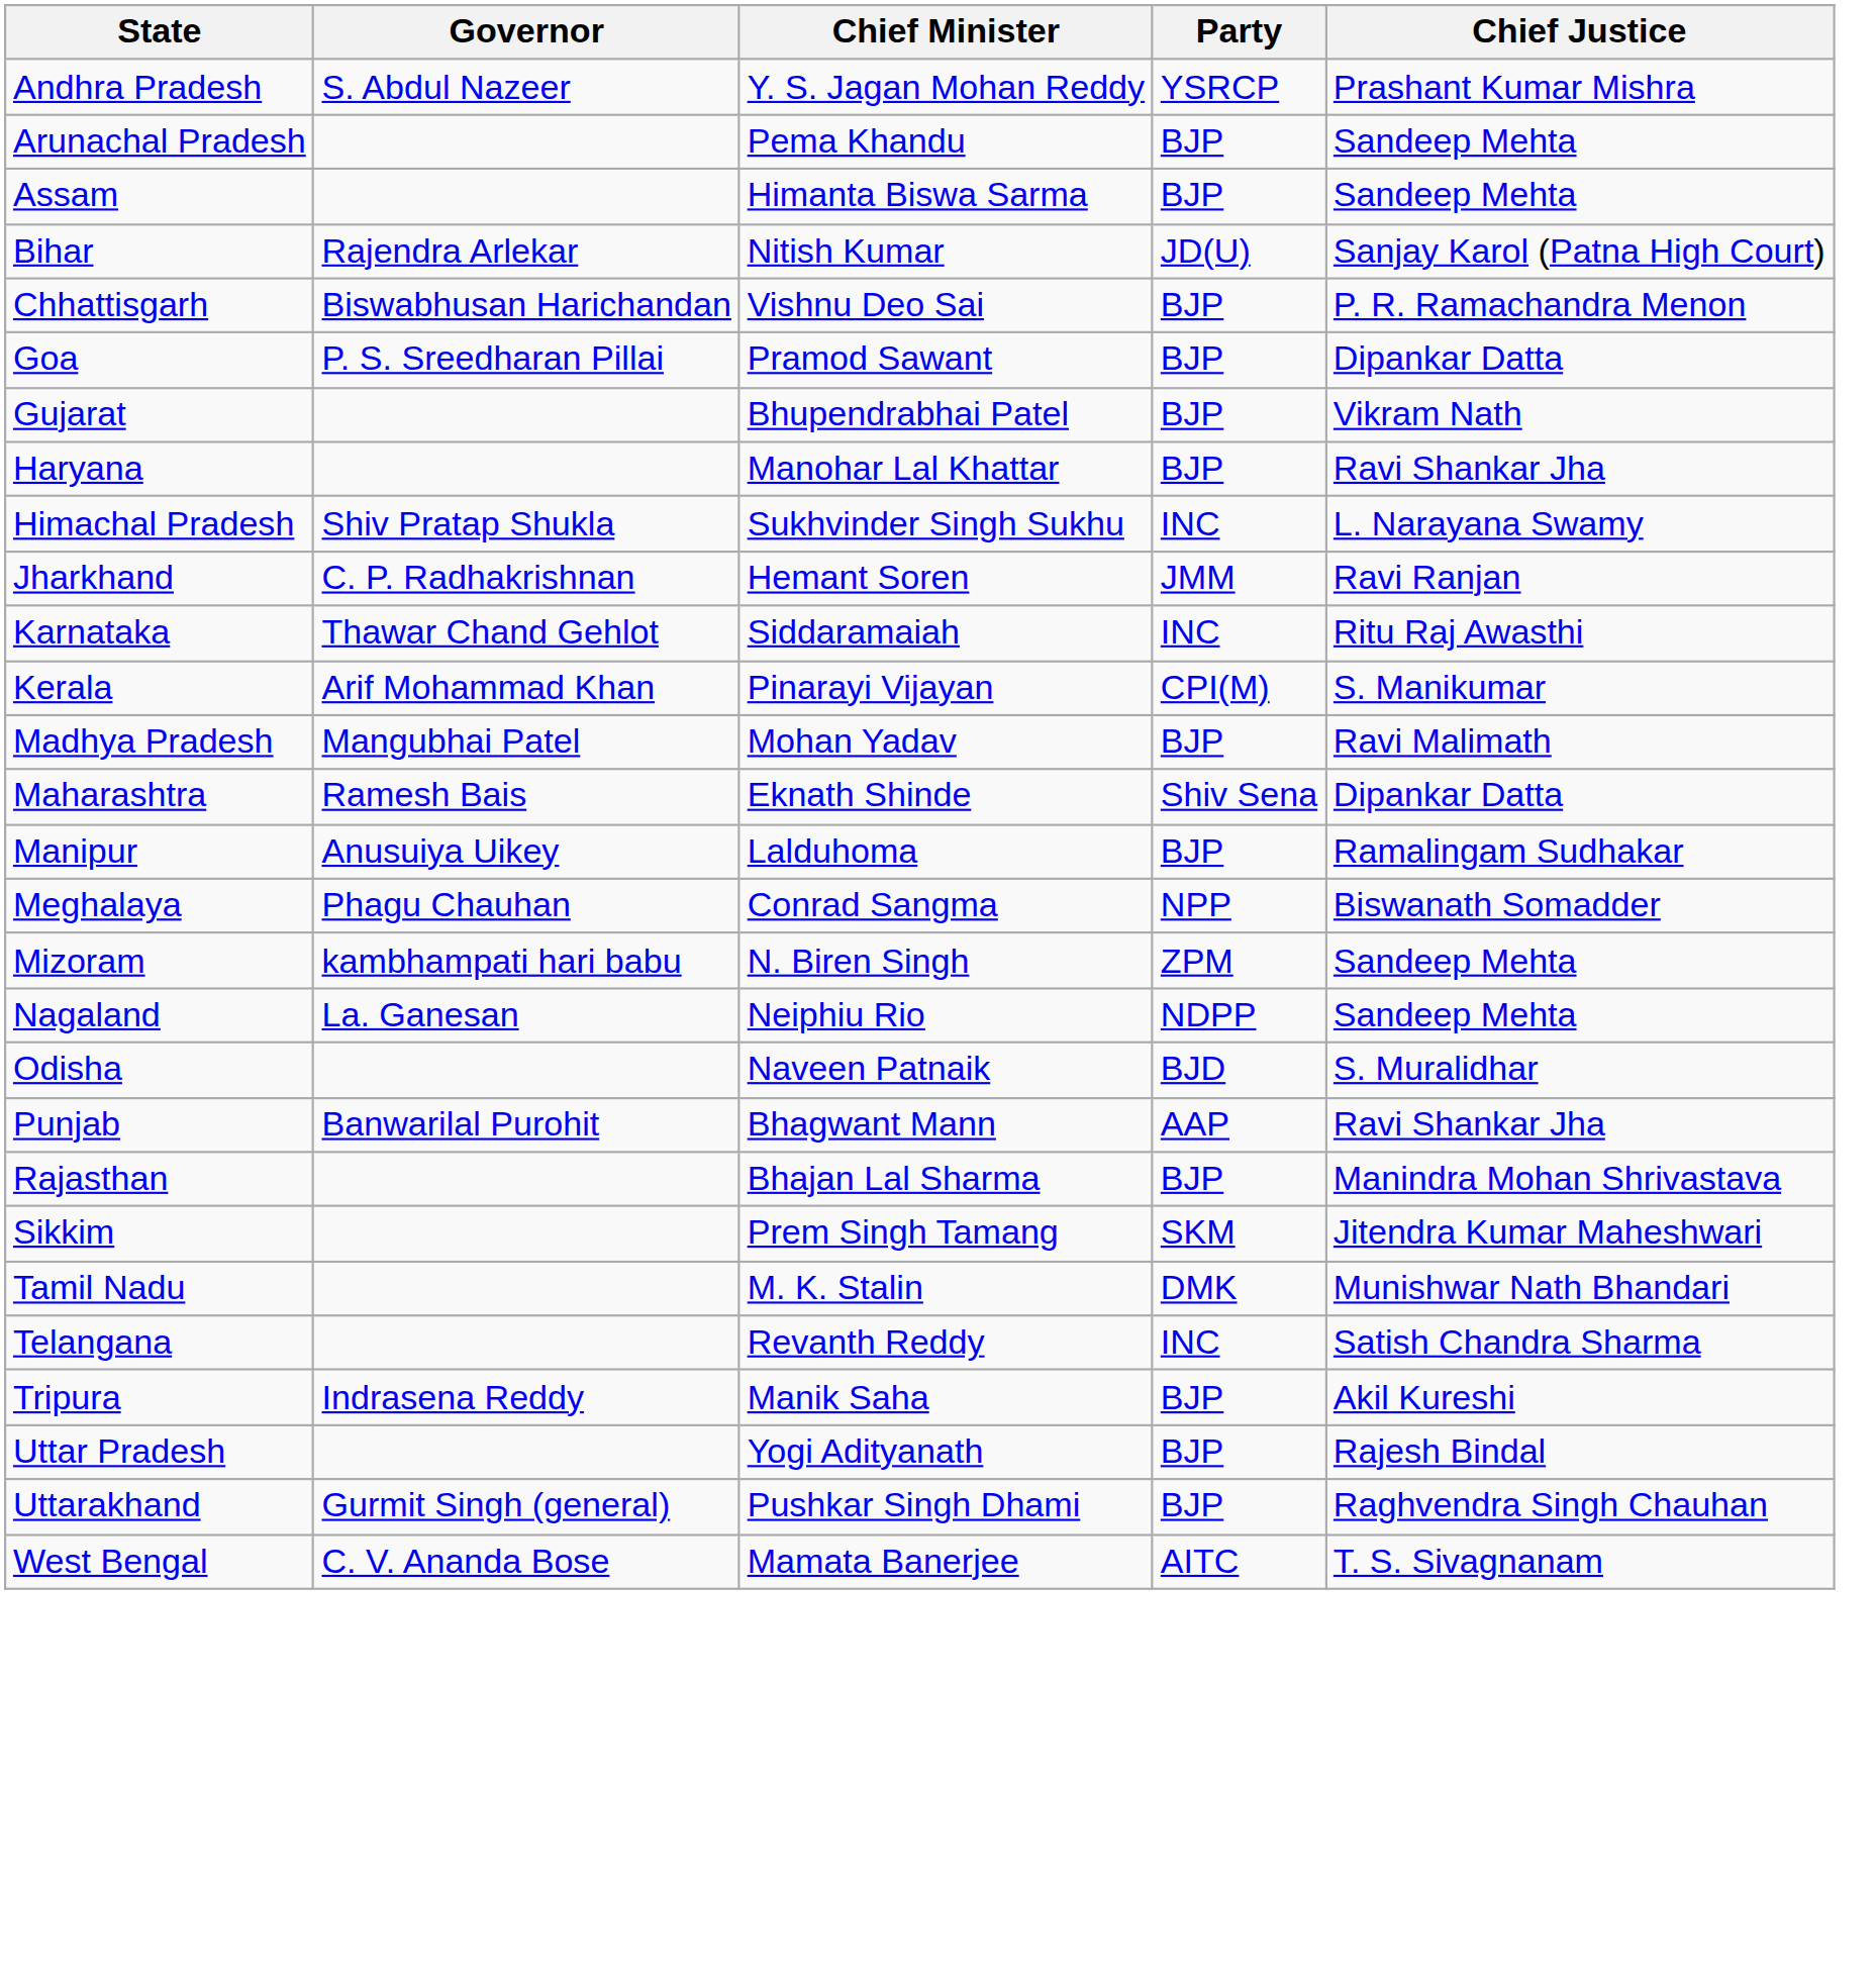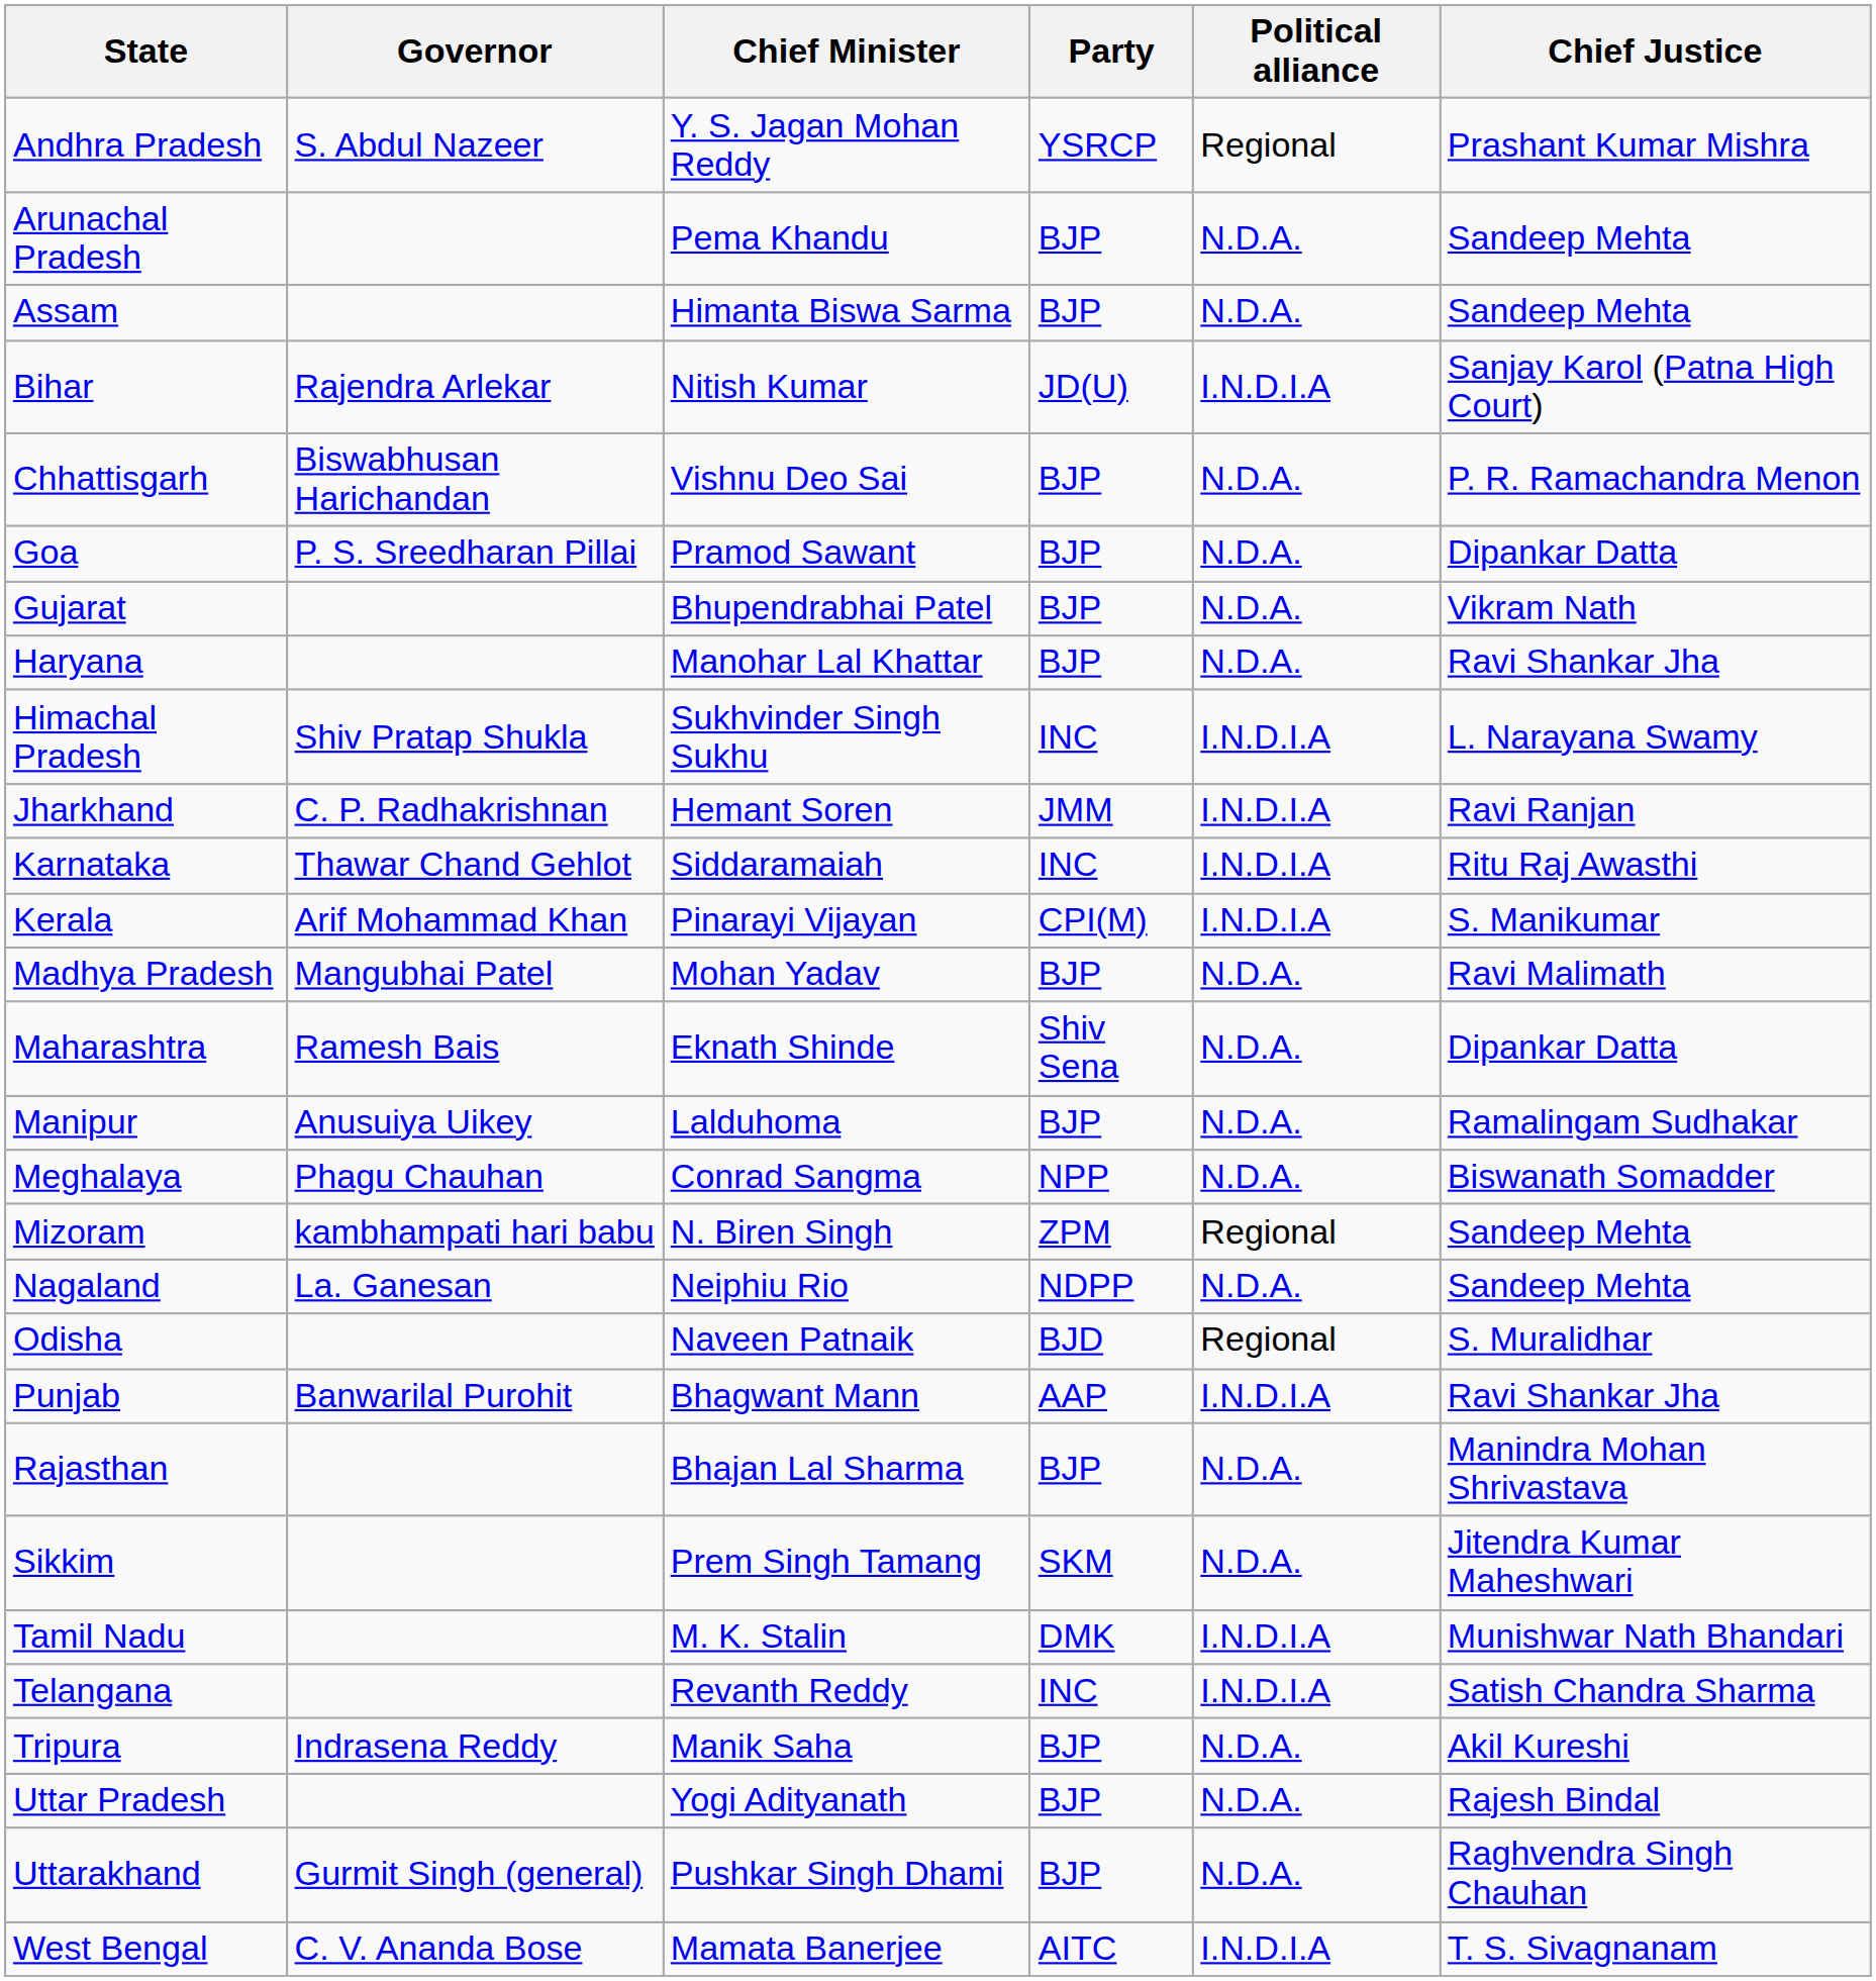 <table class="wikitable sortable">
 <tr>
 <th>State</th>
 <th>Governor</th>
 <th>Chief Minister</th>
 <th>Party</th>
+<th>Political alliance</th>
 <th>Chief Justice</th>
 </tr>
 <tr>
 <td><a href='#'>Andhra Pradesh</a></td>
 <td><a href='#'>S. Abdul Nazeer</a></td>
 <td><a href='#'>Y. S. Jagan Mohan Reddy</a></td>
 <td><a href='#'>YSRCP</a></td>
+<td>Regional</td>
 <td><a href='#'>Prashant Kumar Mishra</a></td>
 </tr>
 <tr>
 <td><a href='#'>Arunachal Pradesh</a></td>
 <td></td>
 <td><a href='#'>Pema Khandu</a></td>
 <td><a href='#'>BJP</a></td>
+<td><a href='#'>N.D.A.</a></td>
 <td><a href='#'>Sandeep Mehta</a></td>
 </tr>
 <tr>
 <td><a href='#'>Assam</a></td>
 <td></td>
 <td><a href='#'>Himanta Biswa Sarma</a></td>
 <td><a href='#'>BJP</a></td>
+<td><a href='#'>N.D.A.</a></td>
 <td><a href='#'>Sandeep Mehta</a></td>
 </tr>
 <tr>
 <td><a href='#'>Bihar</a></td>
 <td><a href='#'>Rajendra Arlekar</a></td>
 <td><a href='#'>Nitish Kumar</a></td>
 <td><a href='#'>JD(U)</a></td>
+<td><a href='#'>I.N.D.I.A</a></td>
 <td><a href='#'>Sanjay Karol</a> (<a href='#'>Patna High Court</a>)</td>
 </tr>
 <tr>
 <td><a href='#'>Chhattisgarh</a></td>
 <td><a href='#'>Biswabhusan Harichandan</a></td>
 <td><a href='#'>Vishnu Deo Sai</a></td>
 <td><a href='#'>BJP</a></td>
+<td><a href='#'>N.D.A.</a></td>
 <td><a href='#'>P. R. Ramachandra Menon</a></td>
 </tr>
 <tr>
 <td><a href='#'>Goa</a></td>
 <td><a href='#'>P. S. Sreedharan Pillai</a></td>
 <td><a href='#'>Pramod Sawant</a></td>
 <td><a href='#'>BJP</a></td>
+<td><a href='#'>N.D.A.</a></td>
 <td><a href='#'>Dipankar Datta</a></td>
 </tr>
 <tr>
 <td><a href='#'>Gujarat</a></td>
 <td></td>
 <td><a href='#'>Bhupendrabhai Patel</a></td>
 <td><a href='#'>BJP</a></td>
+<td><a href='#'>N.D.A.</a></td>
 <td><a href='#'>Vikram Nath</a></td>
 </tr>
 <tr>
 <td><a href='#'>Haryana</a></td>
 <td></td>
 <td><a href='#'>Manohar Lal Khattar</a></td>
 <td><a href='#'>BJP</a></td>
+<td><a href='#'>N.D.A.</a></td>
 <td><a href='#'>Ravi Shankar Jha</a></td>
 </tr>
 <tr>
 <td><a href='#'>Himachal Pradesh</a></td>
 <td><a href='#'>Shiv Pratap Shukla</a></td>
 <td><a href='#'>Sukhvinder Singh Sukhu</a></td>
 <td><a href='#'>INC</a></td>
+<td><a href='#'>I.N.D.I.A</a></td>
 <td><a href='#'>L. Narayana Swamy</a></td>
 </tr>
 <tr>
 <td><a href='#'>Jharkhand</a></td>
 <td><a href='#'>C. P. Radhakrishnan</a></td>
 <td><a href='#'>Hemant Soren</a></td>
 <td><a href='#'>JMM</a></td>
+<td><a href='#'>I.N.D.I.A</a></td>
 <td><a href='#'>Ravi Ranjan</a></td>
 </tr>
 <tr>
 <td><a href='#'>Karnataka</a></td>
 <td><a href='#'>Thawar Chand Gehlot</a></td>
 <td><a href='#'>Siddaramaiah</a></td>
 <td><a href='#'>INC</a></td>
+<td><a href='#'>I.N.D.I.A</a></td>
 <td><a href='#'>Ritu Raj Awasthi</a></td>
 </tr>
 <tr>
 <td><a href='#'>Kerala</a></td>
 <td><a href='#'>Arif Mohammad Khan</a></td>
 <td><a href='#'>Pinarayi Vijayan</a></td>
 <td><a href='#'>CPI(M)</a></td>
+<td><a href='#'>I.N.D.I.A</a></td>
 <td><a href='#'>S. Manikumar</a></td>
 </tr>
 <tr>
 <td><a href='#'>Madhya Pradesh</a></td>
 <td><a href='#'>Mangubhai Patel</a></td>
 <td><a href='#'>Mohan Yadav</a></td>
 <td><a href='#'>BJP</a></td>
+<td><a href='#'>N.D.A.</a></td>
 <td><a href='#'>Ravi Malimath</a></td>
 </tr>
 <tr>
 <td><a href='#'>Maharashtra</a></td>
 <td><a href='#'>Ramesh Bais</a></td>
 <td><a href='#'>Eknath Shinde</a></td>
 <td><a href='#'>Shiv Sena</a></td>
+<td><a href='#'>N.D.A.</a></td>
 <td><a href='#'>Dipankar Datta</a></td>
 </tr>
 <tr>
 <td><a href='#'>Manipur</a></td>
 <td><a href='#'>Anusuiya Uikey</a></td>
 <td><a href='#'>Lalduhoma</a></td>
 <td><a href='#'>BJP</a></td>
+<td><a href='#'>N.D.A.</a></td>
 <td><a href='#'>Ramalingam Sudhakar</a></td>
 </tr>
 <tr>
 <td><a href='#'>Meghalaya</a></td>
 <td><a href='#'>Phagu Chauhan</a></td>
 <td><a href='#'>Conrad Sangma</a></td>
 <td><a href='#'>NPP</a></td>
+<td><a href='#'>N.D.A.</a></td>
 <td><a href='#'>Biswanath Somadder</a></td>
 </tr>
 <tr>
 <td><a href='#'>Mizoram</a></td>
 <td><a href='#'>kambhampati hari babu</a></td>
 <td><a href='#'>N. Biren Singh</a></td>
 <td><a href='#'>ZPM</a></td>
+<td>Regional</td>
 <td><a href='#'>Sandeep Mehta</a></td>
 </tr>
 <tr>
 <td><a href='#'>Nagaland</a></td>
 <td><a href='#'>La. Ganesan</a></td>
 <td><a href='#'>Neiphiu Rio</a></td>
 <td><a href='#'>NDPP</a></td>
+<td><a href='#'>N.D.A.</a></td>
 <td><a href='#'>Sandeep Mehta</a></td>
 </tr>
 <tr>
 <td><a href='#'>Odisha</a></td>
 <td></td>
 <td><a href='#'>Naveen Patnaik</a></td>
 <td><a href='#'>BJD</a></td>
+<td>Regional</td>
 <td><a href='#'>S. Muralidhar</a></td>
 </tr>
 <tr>
 <td><a href='#'>Punjab</a></td>
 <td><a href='#'>Banwarilal Purohit</a></td>
 <td><a href='#'>Bhagwant Mann</a></td>
 <td><a href='#'>AAP</a></td>
+<td><a href='#'>I.N.D.I.A</a></td>
 <td><a href='#'>Ravi Shankar Jha</a></td>
 </tr>
 <tr>
 <td><a href='#'>Rajasthan</a></td>
 <td></td>
 <td><a href='#'>Bhajan Lal Sharma</a></td>
 <td><a href='#'>BJP</a></td>
+<td><a href='#'>N.D.A.</a></td>
 <td><a href='#'>Manindra Mohan Shrivastava</a></td>
 </tr>
 <tr>
 <td><a href='#'>Sikkim</a></td>
 <td></td>
 <td><a href='#'>Prem Singh Tamang</a></td>
 <td><a href='#'>SKM</a></td>
+<td><a href='#'>N.D.A.</a></td>
 <td><a href='#'>Jitendra Kumar Maheshwari</a></td>
 </tr>
 <tr>
 <td><a href='#'>Tamil Nadu</a></td>
 <td></td>
 <td><a href='#'>M. K. Stalin</a></td>
 <td><a href='#'>DMK</a></td>
+<td><a href='#'>I.N.D.I.A</a></td>
 <td><a href='#'>Munishwar Nath Bhandari</a></td>
 </tr>
 <tr>
 <td><a href='#'>Telangana</a></td>
 <td></td>
 <td><a href='#'>Revanth Reddy</a></td>
 <td><a href='#'>INC</a></td>
+<td><a href='#'>I.N.D.I.A</a></td>
 <td><a href='#'>Satish Chandra Sharma</a></td>
 </tr>
 <tr>
 <td><a href='#'>Tripura</a></td>
 <td><a href='#'>Indrasena Reddy</a></td>
 <td><a href='#'>Manik Saha</a></td>
 <td><a href='#'>BJP</a></td>
+<td><a href='#'>N.D.A.</a></td>
 <td><a href='#'>Akil Kureshi</a></td>
 </tr>
 <tr>
 <td><a href='#'>Uttar Pradesh</a></td>
 <td></td>
 <td><a href='#'>Yogi Adityanath</a></td>
 <td><a href='#'>BJP</a></td>
+<td><a href='#'>N.D.A.</a></td>
 <td><a href='#'>Rajesh Bindal</a></td>
 </tr>
 <tr>
 <td><a href='#'>Uttarakhand</a></td>
 <td><a href='#'>Gurmit Singh (general)</a></td>
 <td><a href='#'>Pushkar Singh Dhami</a></td>
 <td><a href='#'>BJP</a></td>
+<td><a href='#'>N.D.A.</a></td>
 <td><a href='#'>Raghvendra Singh Chauhan</a></td>
 </tr>
 <tr>
 <td><a href='#'>West Bengal</a></td>
 <td><a href='#'>C. V. Ananda Bose</a></td>
 <td><a href='#'>Mamata Banerjee</a></td>
 <td><a href='#'>AITC</a></td>
+<td><a href='#'>I.N.D.I.A</a></td>
 <td><a href='#'>T. S. Sivagnanam</a></td>
 </tr>
 </table>
